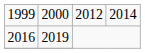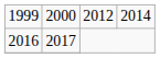 <table class="wikitable">
 <tr>
 <td>1999</td>
 <td>2000</td>
 <td>2012</td>
 <td>2014</td>
 </tr>
 <tr>
 <td>2016</td>
-<td>2019</td>
+<td>2017</td>
 </tr>
 <tr>
 </tr>
 </table>
